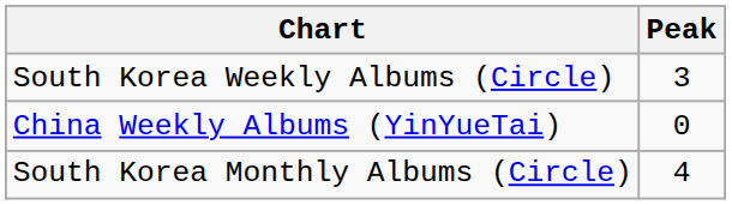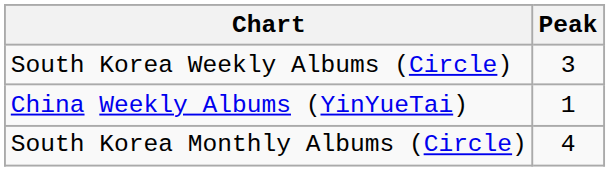 <table class="wikitable">
 <tr>
 <th>Chart</th>
 <th>Peak</th>
 </tr>
 <tr>
 <td>South Korea Weekly Albums (<a href='#'>Circle</a>)</td>
 <td style="text-align:center;">3</td>
 </tr>
 <tr>
 <td><a href='#'>China</a> <a href='#'>Weekly Albums</a> (<a href='#'>YinYueTai</a>)</td>
-<td style="text-align:center;">0</td>
+<td style="text-align:center;">1</td>
 </tr>
 <tr>
 <td>South Korea Monthly Albums (<a href='#'>Circle</a>)</td>
 <td style="text-align:center;">4</td>
 </tr>
 </table>
